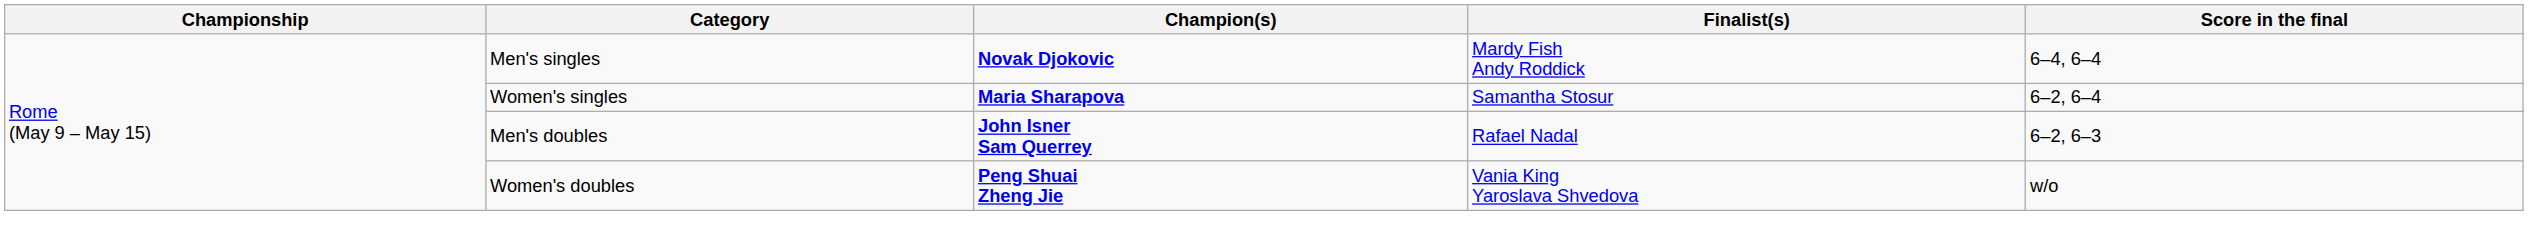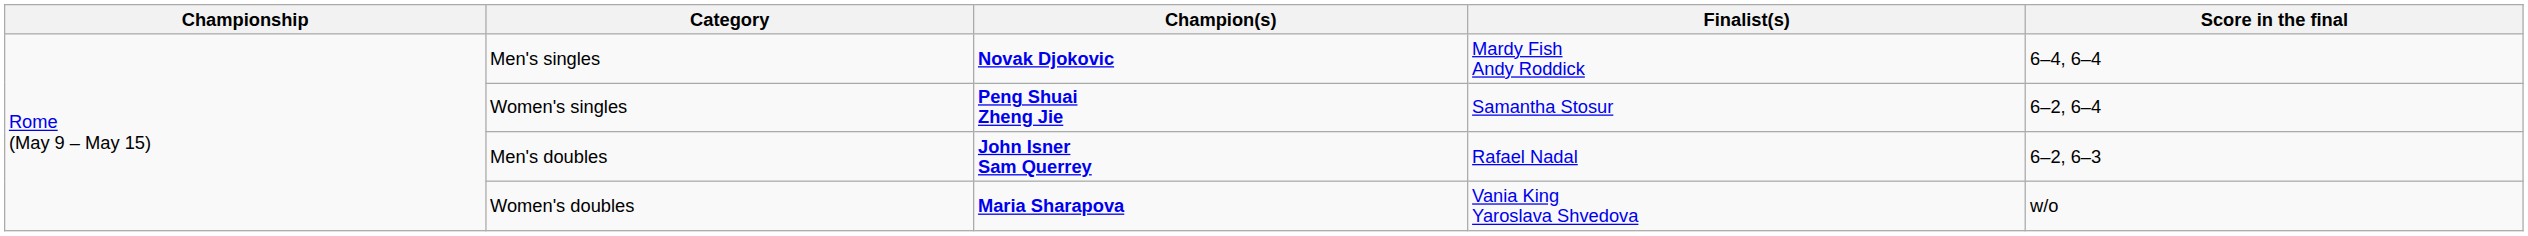 <table class="wikitable" style="font-size:90%;" width=100%>
 <tr>
 <th>Championship</th>
 <th>Category</th>
 <th>Champion(s)</th>
 <th>Finalist(s)</th>
 <th>Score in the final</th>
 </tr>
 <tr>
 <td rowspan="4"><a href='#'>Rome</a><br>(May 9 – May 15)</td>
 <td>Men's singles</td>
 <td> <strong><a href='#'>Novak Djokovic</a></strong></td>
 <td> <a href='#'>Mardy Fish</a>  <br> <a href='#'>Andy Roddick</a></td>
 <td>6–4, 6–4</td>
 </tr>
 <tr>
 <td>Women's singles</td>
-<td> <strong><a href='#'>Maria Sharapova</a></strong></td>
+<td> <strong><a href='#'>Peng Shuai</a></strong> <br> <strong><a href='#'>Zheng Jie</a></strong></td>
 <td> <a href='#'>Samantha Stosur</a></td>
 <td>6–2, 6–4</td>
 </tr>
 <tr>
 <td>Men's doubles</td>
 <td> <strong><a href='#'>John Isner</a></strong> <br> <strong><a href='#'>Sam Querrey</a></strong></td>
 <td> <a href='#'>Rafael Nadal</a></td>
 <td>6–2, 6–3</td>
 </tr>
 <tr>
 <td>Women's doubles</td>
-<td> <strong><a href='#'>Peng Shuai</a></strong> <br> <strong><a href='#'>Zheng Jie</a></strong></td>
+<td> <strong><a href='#'>Maria Sharapova</a></strong></td>
 <td> <a href='#'>Vania King</a>  <br> <a href='#'>Yaroslava Shvedova</a></td>
 <td>w/o</td>
 </tr>
 </table>
